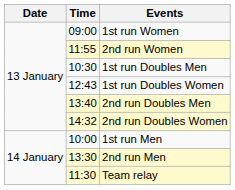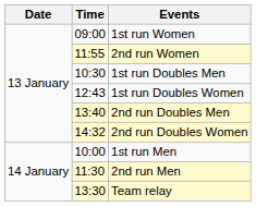 <table class="wikitable">
 <tr>
 <th>Date</th>
 <th>Time</th>
 <th>Events</th>
 </tr>
 <tr>
 <td rowspan=6>13 January</td>
 <td>09:00</td>
 <td>1st run Women</td>
 </tr>
 <tr bgcolor=lemonchiffon>
 <td>11:55</td>
 <td>2nd run Women</td>
 </tr>
 <tr>
 <td>10:30</td>
 <td>1st run Doubles Men</td>
 </tr>
 <tr>
 <td>12:43</td>
 <td>1st run Doubles Women</td>
 </tr>
 <tr bgcolor=lemonchiffon>
 <td>13:40</td>
 <td>2nd run Doubles Men</td>
 </tr>
 <tr bgcolor="lemonchiffon">
 <td>14:32</td>
 <td>2nd run Doubles Women</td>
 </tr>
 <tr>
 <td rowspan=3>14 January</td>
 <td>10:00</td>
 <td>1st run Men</td>
 </tr>
 <tr bgcolor="lemonchiffon">
-<td>13:30</td>
+<td>11:30</td>
 <td>2nd run Men</td>
 </tr>
 <tr bgcolor="lemonchiffon">
-<td>11:30</td>
+<td>13:30</td>
 <td>Team relay</td>
 </tr>
 </table>
